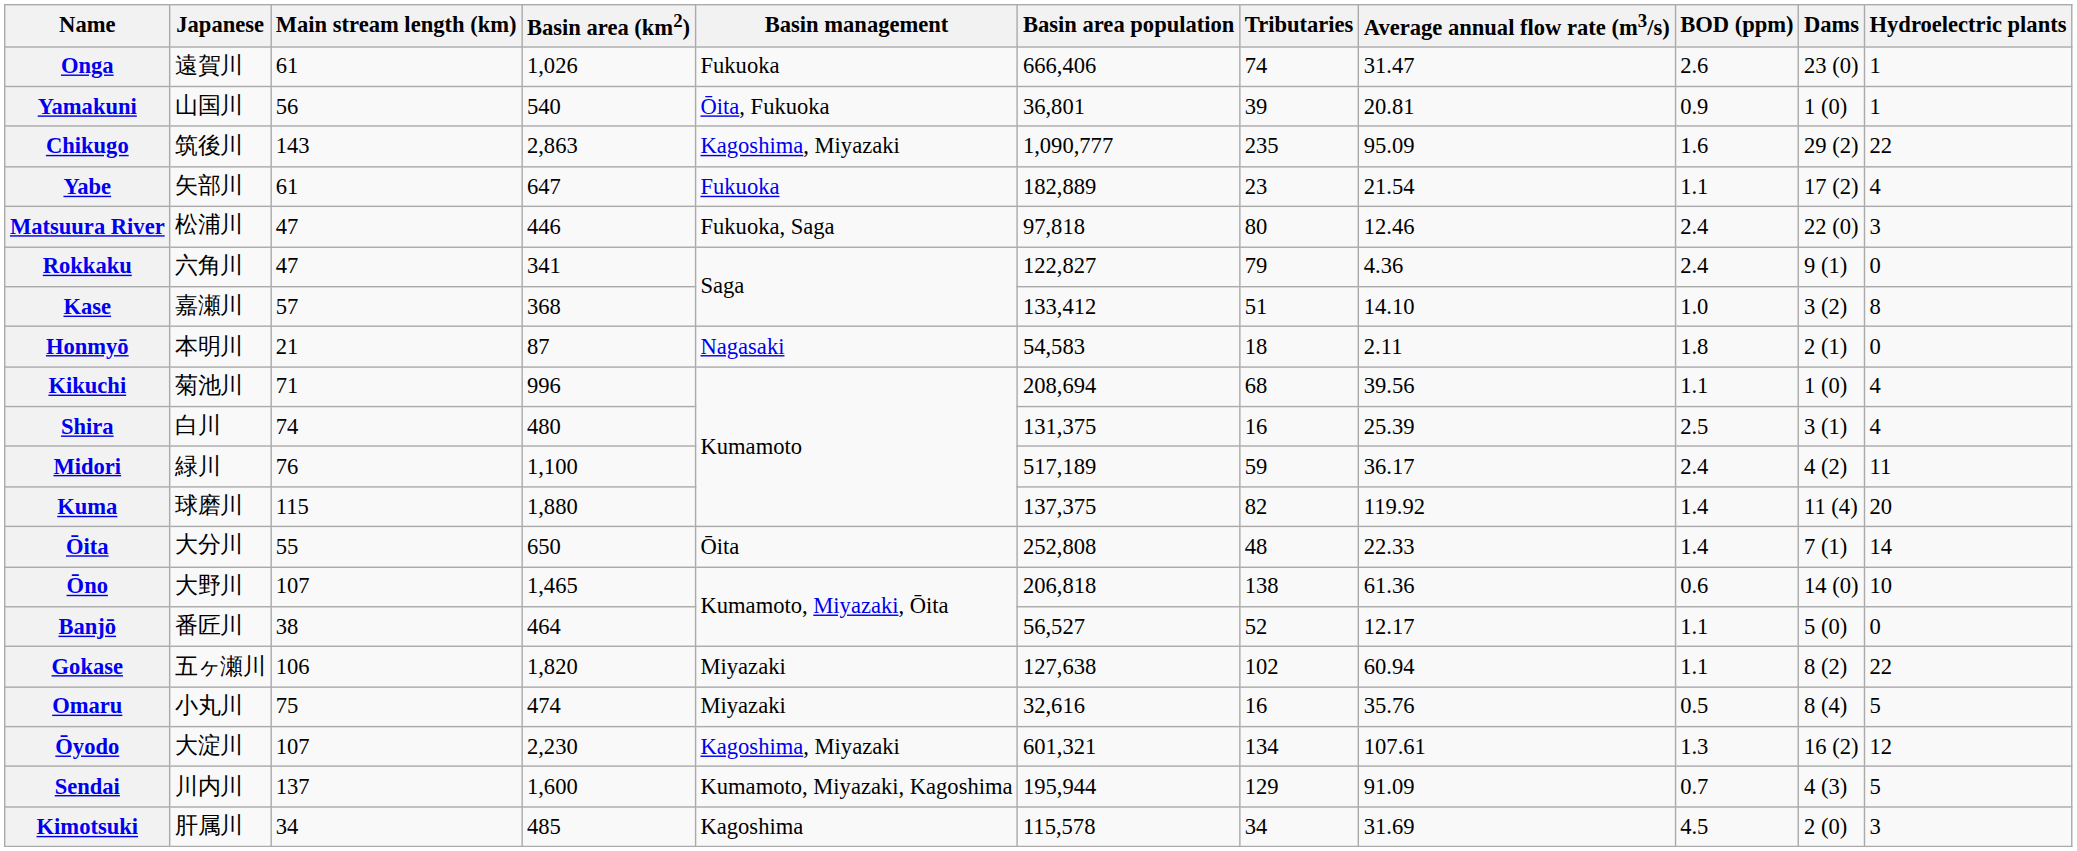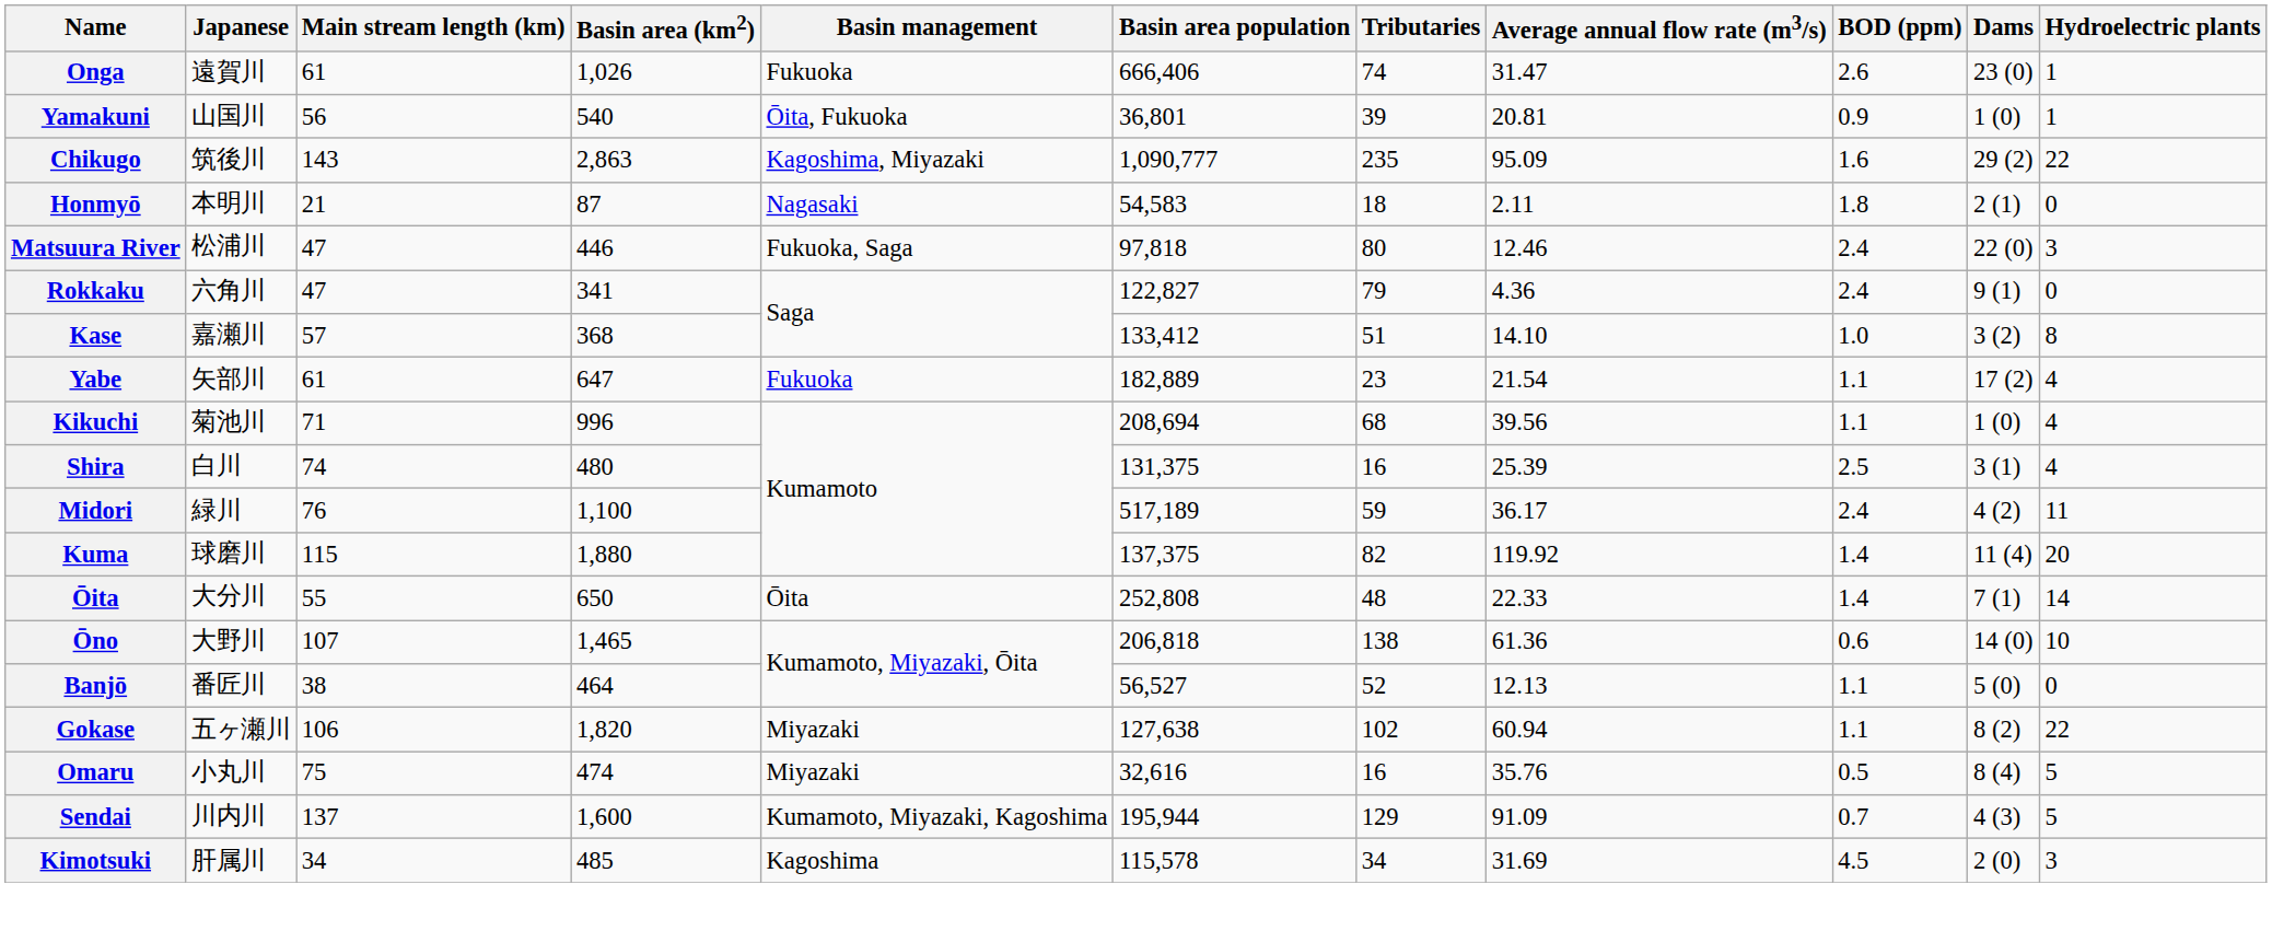 <table class="wikitable">
 <tr>
 <th>Name</th>
 <th>Japanese</th>
 <th>Main stream length (km)</th>
 <th>Basin area (km<sup>2</sup>)</th>
 <th>Basin management</th>
 <th>Basin area population</th>
 <th>Tributaries</th>
 <th>Average annual flow rate (m<sup>3</sup>/s)</th>
 <th>BOD (ppm)</th>
 <th>Dams</th>
 <th>Hydroelectric plants</th>
 </tr>
 <tr>
 <th><a href='#'>Onga</a></th>
 <td>遠賀川</td>
 <td>61</td>
 <td>1,026</td>
 <td>Fukuoka</td>
 <td>666,406</td>
 <td>74</td>
 <td>31.47</td>
 <td>2.6</td>
 <td>23 (0)</td>
 <td>1</td>
 </tr>
 <tr>
 <th><a href='#'>Yamakuni</a></th>
 <td>山国川</td>
 <td>56</td>
 <td>540</td>
 <td><a href='#'>Ōita</a>, Fukuoka</td>
 <td>36,801</td>
 <td>39</td>
 <td>20.81</td>
 <td>0.9</td>
 <td>1 (0)</td>
 <td>1</td>
 </tr>
 <tr>
 <th><a href='#'>Chikugo</a></th>
 <td>筑後川</td>
 <td>143</td>
 <td>2,863</td>
 <td><a href='#'>Kagoshima</a>, Miyazaki</td>
 <td>1,090,777</td>
 <td>235</td>
 <td>95.09</td>
 <td>1.6</td>
 <td>29 (2)</td>
 <td>22</td>
 </tr>
 <tr>
-<th><a href='#'>Yabe</a></th>
-<td>矢部川</td>
-<td>61</td>
-<td>647</td>
-<td><a href='#'>Fukuoka</a></td>
-<td>182,889</td>
-<td>23</td>
-<td>21.54</td>
-<td>1.1</td>
-<td>17 (2)</td>
-<td>4</td>
+<th><a href='#'>Honmyō</a></th>
+<td>本明川</td>
+<td>21</td>
+<td>87</td>
+<td><a href='#'>Nagasaki</a></td>
+<td>54,583</td>
+<td>18</td>
+<td>2.11</td>
+<td>1.8</td>
+<td>2 (1)</td>
+<td>0</td>
 </tr>
 <tr>
 <th><a href='#'>Matsuura River</a></th>
 <td>松浦川</td>
 <td>47</td>
 <td>446</td>
 <td>Fukuoka, Saga</td>
 <td>97,818</td>
 <td>80</td>
 <td>12.46</td>
 <td>2.4</td>
 <td>22 (0)</td>
 <td>3</td>
 </tr>
 <tr>
 <th><a href='#'>Rokkaku</a></th>
 <td>六角川</td>
 <td>47</td>
 <td>341</td>
 <td rowspan="2">Saga</td>
 <td>122,827</td>
 <td>79</td>
 <td>4.36</td>
 <td>2.4</td>
 <td>9 (1)</td>
 <td>0</td>
 </tr>
 <tr>
 <th><a href='#'>Kase</a></th>
 <td>嘉瀬川</td>
 <td>57</td>
 <td>368</td>
 <td>133,412</td>
 <td>51</td>
 <td>14.10</td>
 <td>1.0</td>
 <td>3 (2)</td>
 <td>8</td>
 </tr>
 <tr>
-<th><a href='#'>Honmyō</a></th>
-<td>本明川</td>
-<td>21</td>
-<td>87</td>
-<td><a href='#'>Nagasaki</a></td>
-<td>54,583</td>
-<td>18</td>
-<td>2.11</td>
-<td>1.8</td>
-<td>2 (1)</td>
-<td>0</td>
+<th><a href='#'>Yabe</a></th>
+<td>矢部川</td>
+<td>61</td>
+<td>647</td>
+<td><a href='#'>Fukuoka</a></td>
+<td>182,889</td>
+<td>23</td>
+<td>21.54</td>
+<td>1.1</td>
+<td>17 (2)</td>
+<td>4</td>
 </tr>
 <tr>
 <th><a href='#'>Kikuchi</a></th>
 <td>菊池川</td>
 <td>71</td>
 <td>996</td>
 <td rowspan="4">Kumamoto</td>
 <td>208,694</td>
 <td>68</td>
 <td>39.56</td>
 <td>1.1</td>
 <td>1 (0)</td>
 <td>4</td>
 </tr>
 <tr>
 <th><a href='#'>Shira</a></th>
 <td>白川</td>
 <td>74</td>
 <td>480</td>
 <td>131,375</td>
 <td>16</td>
 <td>25.39</td>
 <td>2.5</td>
 <td>3 (1)</td>
 <td>4</td>
 </tr>
 <tr>
 <th><a href='#'>Midori</a></th>
 <td>緑川</td>
 <td>76</td>
 <td>1,100</td>
 <td>517,189</td>
 <td>59</td>
 <td>36.17</td>
 <td>2.4</td>
 <td>4 (2)</td>
 <td>11</td>
 </tr>
 <tr>
 <th><a href='#'>Kuma</a></th>
 <td>球磨川</td>
 <td>115</td>
 <td>1,880</td>
 <td>137,375</td>
 <td>82</td>
 <td>119.92</td>
 <td>1.4</td>
 <td>11 (4)</td>
 <td>20</td>
 </tr>
 <tr>
 <th><a href='#'>Ōita</a></th>
 <td>大分川</td>
 <td>55</td>
 <td>650</td>
 <td>Ōita</td>
 <td>252,808</td>
 <td>48</td>
 <td>22.33</td>
 <td>1.4</td>
 <td>7 (1)</td>
 <td>14</td>
 </tr>
 <tr>
 <th><a href='#'>Ōno</a></th>
 <td>大野川</td>
 <td>107</td>
 <td>1,465</td>
 <td rowspan="2">Kumamoto, <a href='#'>Miyazaki</a>, Ōita</td>
 <td>206,818</td>
 <td>138</td>
 <td>61.36</td>
 <td>0.6</td>
 <td>14 (0)</td>
 <td>10</td>
 </tr>
 <tr>
 <th><a href='#'>Banjō</a></th>
 <td>番匠川</td>
 <td>38</td>
 <td>464</td>
 <td>56,527</td>
 <td>52</td>
-<td>12.17</td>
+<td>12.13</td>
 <td>1.1</td>
 <td>5 (0)</td>
 <td>0</td>
 </tr>
 <tr>
 <th><a href='#'>Gokase</a></th>
 <td>五ヶ瀬川</td>
 <td>106</td>
 <td>1,820</td>
 <td>Miyazaki</td>
 <td>127,638</td>
 <td>102</td>
 <td>60.94</td>
 <td>1.1</td>
 <td>8 (2)</td>
 <td>22</td>
 </tr>
 <tr>
 <th><a href='#'>Omaru</a></th>
 <td>小丸川</td>
 <td>75</td>
 <td>474</td>
 <td>Miyazaki</td>
 <td>32,616</td>
 <td>16</td>
 <td>35.76</td>
 <td>0.5</td>
 <td>8 (4)</td>
 <td>5</td>
 </tr>
 <tr>
-<th><a href='#'>Ōyodo</a></th>
-<td>大淀川</td>
-<td>107</td>
-<td>2,230</td>
-<td><a href='#'>Kagoshima</a>, Miyazaki</td>
-<td>601,321</td>
-<td>134</td>
-<td>107.61</td>
-<td>1.3</td>
-<td>16 (2)</td>
-<td>12</td>
-</tr>
-<tr>
 <th><a href='#'>Sendai</a></th>
 <td>川内川</td>
 <td>137</td>
 <td>1,600</td>
 <td>Kumamoto, Miyazaki, Kagoshima</td>
 <td>195,944</td>
 <td>129</td>
 <td>91.09</td>
 <td>0.7</td>
 <td>4 (3)</td>
 <td>5</td>
 </tr>
 <tr>
 <th><a href='#'>Kimotsuki</a></th>
 <td>肝属川</td>
 <td>34</td>
 <td>485</td>
 <td>Kagoshima</td>
 <td>115,578</td>
 <td>34</td>
 <td>31.69</td>
 <td>4.5</td>
 <td>2 (0)</td>
 <td>3</td>
 </tr>
 </table>
